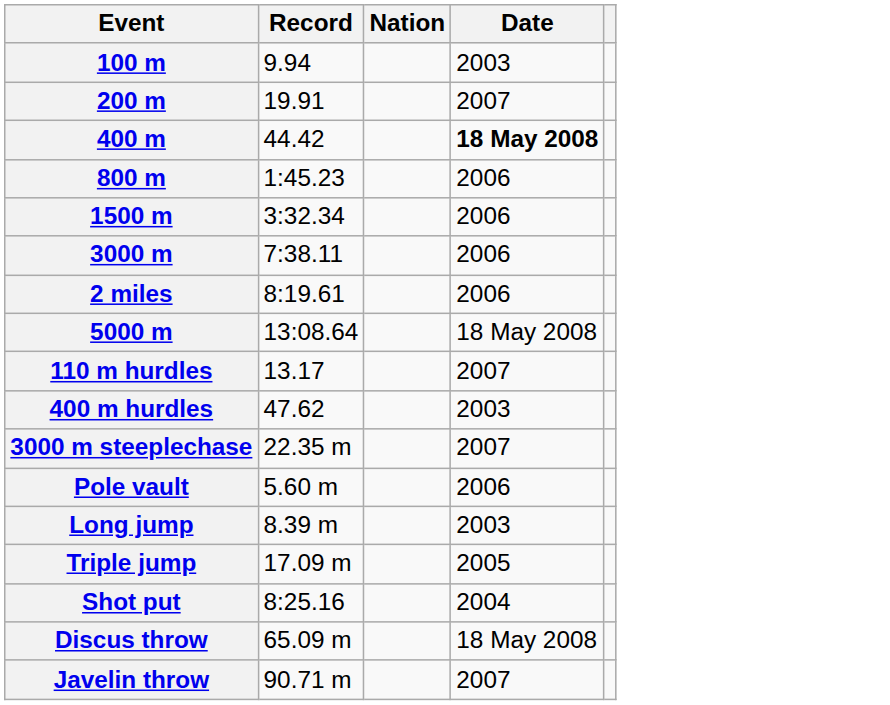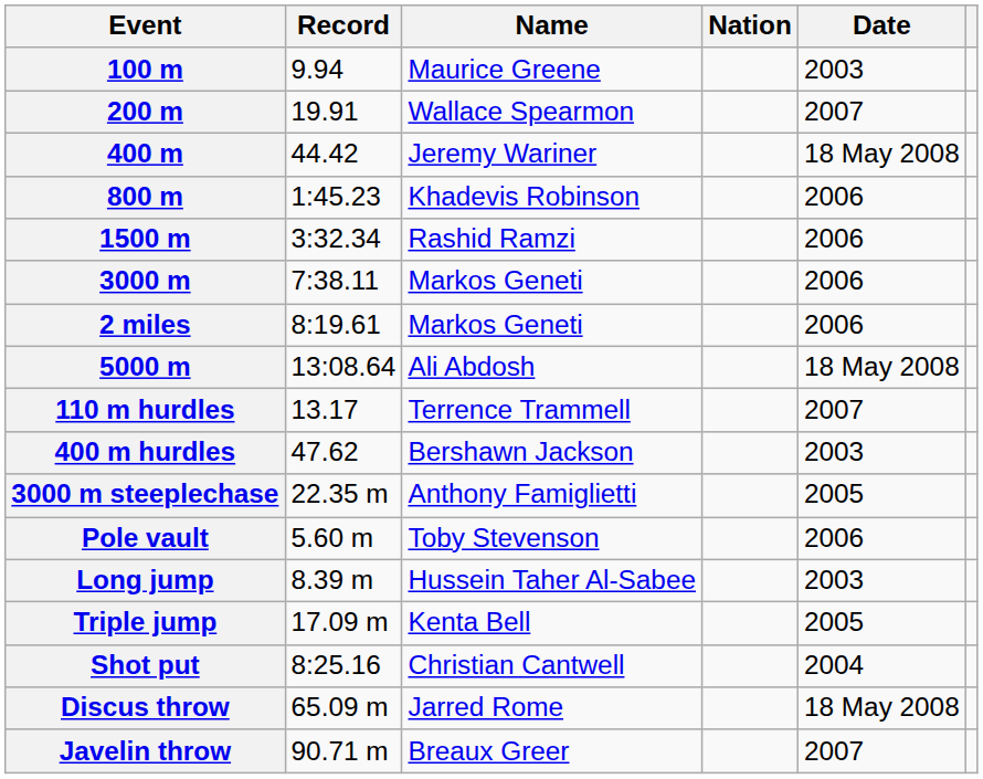 <table class="wikitable plainrowheaders sticky-header">
 <tr>
 <th scope="col">Event</th>
 <th scope="col">Record</th>
+<th scope="col">Name</th>
 <th scope="col">Nation</th>
 <th scope="col">Date</th>
 <th scope="col"></th>
 </tr>
 <tr>
 <th scope="row"><a href='#'>100 m</a></th>
 <td>9.94</td>
+<td><a href='#'>Maurice Greene</a></td>
 <td></td>
 <td>2003</td>
 <td></td>
 </tr>
 <tr>
 <th scope="row"><a href='#'>200 m</a></th>
 <td>19.91</td>
+<td><a href='#'>Wallace Spearmon</a></td>
 <td></td>
 <td>2007</td>
 <td></td>
 </tr>
 <tr>
 <th scope="row"><a href='#'>400 m</a></th>
 <td>44.42</td>
+<td><a href='#'>Jeremy Wariner</a></td>
 <td></td>
-<td><strong>18 May 2008</strong></td>
+<td>18 May 2008</td>
 <td></td>
 </tr>
 <tr>
 <th scope="row"><a href='#'>800 m</a></th>
 <td>1:45.23</td>
+<td><a href='#'>Khadevis Robinson</a></td>
 <td></td>
 <td>2006</td>
 <td></td>
 </tr>
 <tr>
 <th scope="row"><a href='#'>1500 m</a></th>
 <td>3:32.34</td>
+<td><a href='#'>Rashid Ramzi</a></td>
 <td></td>
 <td>2006</td>
 <td></td>
 </tr>
 <tr>
 <th scope="row"><a href='#'>3000 m</a></th>
 <td>7:38.11</td>
+<td><a href='#'>Markos Geneti</a></td>
 <td></td>
 <td>2006</td>
 <td></td>
 </tr>
 <tr>
 <th scope="row"><a href='#'>2 miles</a></th>
 <td>8:19.61</td>
+<td><a href='#'>Markos Geneti</a></td>
 <td></td>
 <td>2006</td>
 <td></td>
 </tr>
 <tr>
 <th scope="row"><a href='#'>5000 m</a></th>
 <td>13:08.64</td>
+<td><a href='#'>Ali Abdosh</a></td>
 <td></td>
 <td>18 May 2008</td>
 <td></td>
 </tr>
 <tr>
 <th scope="row"><a href='#'>110 m hurdles</a></th>
 <td>13.17</td>
+<td><a href='#'>Terrence Trammell</a></td>
 <td></td>
 <td>2007</td>
 <td></td>
 </tr>
 <tr>
 <th scope="row"><a href='#'>400 m hurdles</a></th>
 <td>47.62</td>
+<td><a href='#'>Bershawn Jackson</a></td>
 <td></td>
 <td>2003</td>
 <td></td>
 </tr>
 <tr>
 <th scope="row"><a href='#'>3000 m steeplechase</a></th>
 <td>22.35 m</td>
+<td><a href='#'>Anthony Famiglietti</a></td>
 <td></td>
-<td>2007</td>
+<td>2005</td>
 <td></td>
 </tr>
 <tr>
 <th scope="row"><a href='#'>Pole vault</a></th>
 <td>5.60 m</td>
+<td><a href='#'>Toby Stevenson</a></td>
 <td></td>
 <td>2006</td>
 <td></td>
 </tr>
 <tr>
 <th scope="row"><a href='#'>Long jump</a></th>
 <td>8.39 m</td>
+<td><a href='#'>Hussein Taher Al-Sabee</a></td>
 <td></td>
 <td>2003</td>
 <td></td>
 </tr>
 <tr>
 <th scope="row"><a href='#'>Triple jump</a></th>
 <td>17.09 m</td>
+<td><a href='#'>Kenta Bell</a></td>
 <td></td>
 <td>2005</td>
 <td></td>
 </tr>
 <tr>
 <th scope="row"><a href='#'>Shot put</a></th>
 <td>8:25.16</td>
+<td><a href='#'>Christian Cantwell</a></td>
 <td></td>
 <td>2004</td>
 <td></td>
 </tr>
 <tr>
 <th scope="row"><a href='#'>Discus throw</a></th>
 <td>65.09 m</td>
+<td><a href='#'>Jarred Rome</a></td>
 <td></td>
 <td>18 May 2008</td>
 <td></td>
 </tr>
 <tr>
 <th scope="row"><a href='#'>Javelin throw</a></th>
 <td>90.71 m</td>
+<td><a href='#'>Breaux Greer</a></td>
 <td></td>
 <td>2007</td>
 <td></td>
 </tr>
 </table>
